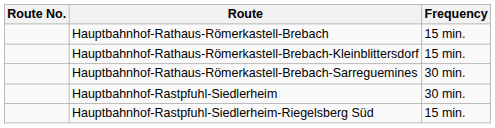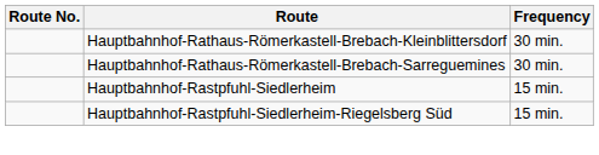 <table class="wikitable">
 <tr>
 <th>Route No.</th>
 <th>Route</th>
 <th>Frequency</th>
 </tr>
 <tr>
 <td></td>
-<td>Hauptbahnhof-Rathaus-Römerkastell-Brebach</td>
-<td>15 min.</td>
-</tr>
-<tr>
-<td></td>
 <td>Hauptbahnhof-Rathaus-Römerkastell-Brebach-Kleinblittersdorf</td>
-<td>15 min.</td>
+<td>30 min.</td>
 </tr>
 <tr>
 <td></td>
 <td>Hauptbahnhof-Rathaus-Römerkastell-Brebach-Sarreguemines</td>
 <td>30 min.</td>
 </tr>
 <tr>
 <td></td>
 <td>Hauptbahnhof-Rastpfuhl-Siedlerheim</td>
-<td>30 min.</td>
+<td>15 min.</td>
 </tr>
 <tr>
 <td></td>
 <td>Hauptbahnhof-Rastpfuhl-Siedlerheim-Riegelsberg Süd</td>
 <td>15 min.</td>
 </tr>
 </table>
